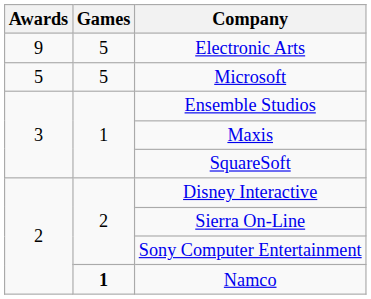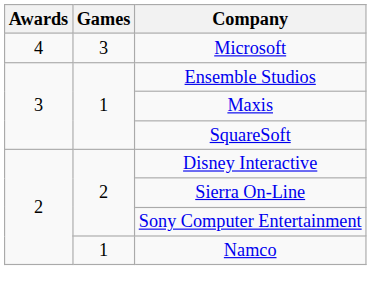 <table class="wikitable floatright" rowspan="2" style="text-align:center;" background: #f6e39c;>
 <tr>
 <th scope="col" align="center">Awards</th>
 <th scope="col" align="center">Games</th>
 <th scope="col" align="center">Company</th>
 </tr>
 <tr>
-<td>9</td>
-<td>5</td>
-<td><a href='#'>Electronic Arts</a></td>
-</tr>
-<tr>
-<td>5</td>
-<td>5</td>
+<td>4</td>
+<td>3</td>
 <td><a href='#'>Microsoft</a></td>
 </tr>
 <tr>
 <td rowspan=3>3</td>
 <td rowspan=3>1</td>
 <td><a href='#'>Ensemble Studios</a></td>
 </tr>
 <tr>
 <td><a href='#'>Maxis</a></td>
 </tr>
 <tr>
 <td><a href='#'>SquareSoft</a></td>
 </tr>
 <tr>
 <td rowspan=4>2</td>
 <td rowspan=3>2</td>
 <td><a href='#'>Disney Interactive</a></td>
 </tr>
 <tr>
 <td><a href='#'>Sierra On-Line</a></td>
 </tr>
 <tr>
 <td><a href='#'>Sony Computer Entertainment</a></td>
 </tr>
 <tr>
-<td><strong>1</strong></td>
+<td>1</td>
 <td><a href='#'>Namco</a></td>
 </tr>
 </table>
